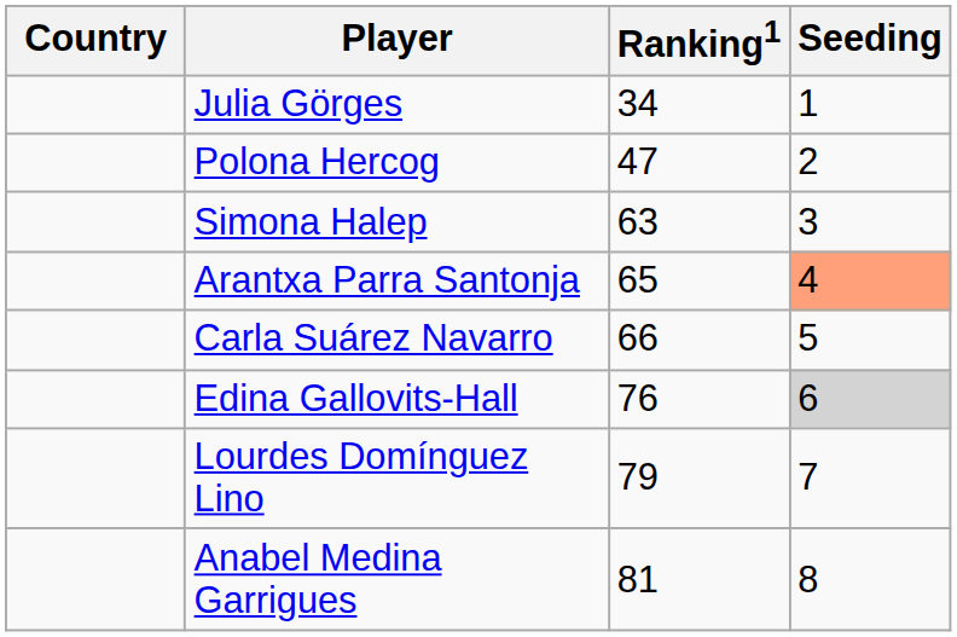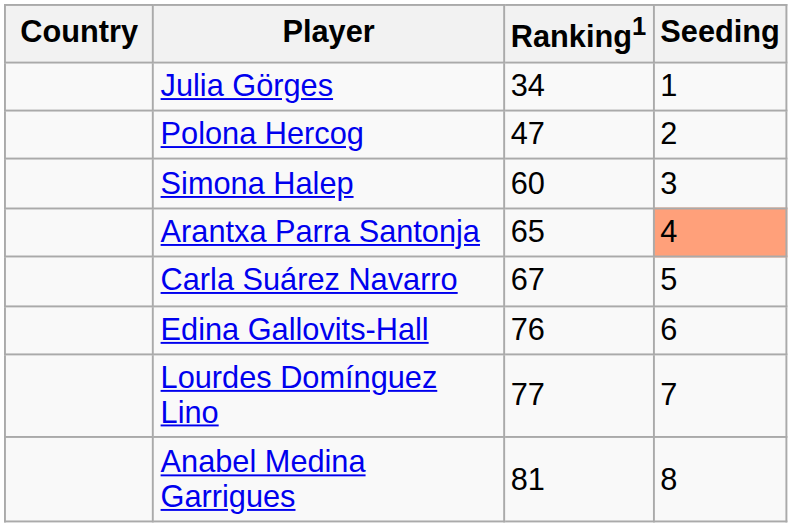 <table class="sortable wikitable">
 <tr>
 <th width="70">Country</th>
 <th width="175">Player</th>
 <th>Ranking<sup>1</sup></th>
 <th>Seeding</th>
 </tr>
 <tr>
 <td></td>
 <td><a href='#'>Julia Görges</a></td>
 <td>34</td>
 <td>1</td>
 </tr>
 <tr>
 <td></td>
 <td><a href='#'>Polona Hercog</a></td>
 <td>47</td>
 <td>2</td>
 </tr>
 <tr>
 <td></td>
 <td><a href='#'>Simona Halep</a></td>
-<td>63</td>
+<td>60</td>
 <td>3</td>
 </tr>
 <tr>
 <td></td>
 <td><a href='#'>Arantxa Parra Santonja</a></td>
 <td>65</td>
 <td style="background: lightsalmon;">4</td>
 </tr>
 <tr>
 <td></td>
 <td><a href='#'>Carla Suárez Navarro</a></td>
-<td>66</td>
+<td>67</td>
 <td>5</td>
 </tr>
 <tr>
 <td></td>
 <td><a href='#'>Edina Gallovits-Hall</a></td>
 <td>76</td>
-<td style="background: lightgrey;">6</td>
+<td>6</td>
 </tr>
 <tr>
 <td></td>
 <td><a href='#'>Lourdes Domínguez Lino</a></td>
-<td>79</td>
+<td>77</td>
 <td>7</td>
 </tr>
 <tr>
 <td></td>
 <td><a href='#'>Anabel Medina Garrigues</a></td>
 <td>81</td>
 <td>8</td>
 </tr>
 </table>
